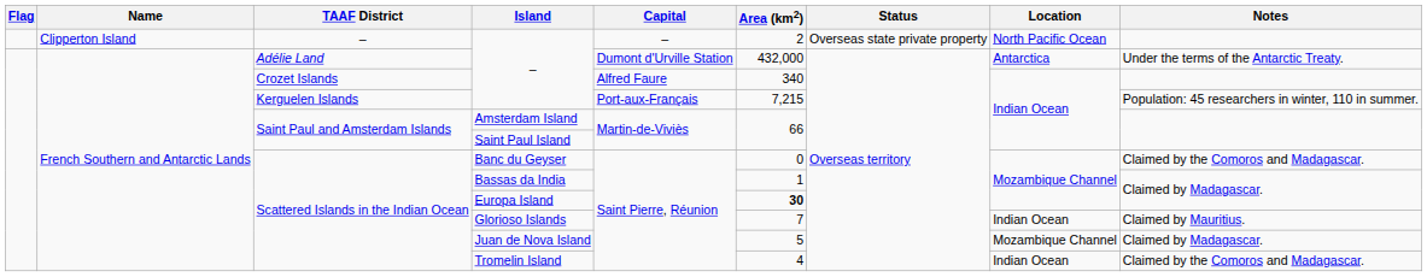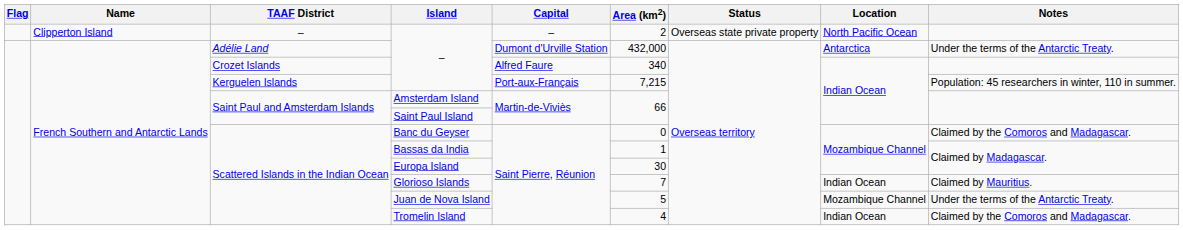 <table class="wikitable">
 <tr>
 <th><a href='#'>Flag</a></th>
 <th>Name</th>
 <th><a href='#'>TAAF</a> District</th>
 <th><a href='#'>Island</a></th>
 <th><a href='#'>Capital</a></th>
 <th><a href='#'>Area</a> (km<sup>2</sup>)</th>
 <th>Status</th>
 <th>Location</th>
 <th>Notes</th>
 </tr>
 <tr>
 <td></td>
 <td><a href='#'>Clipperton Island</a></td>
 <td align="center">–</td>
 <td rowspan="4" align="center">–</td>
 <td align="center">–</td>
 <td align="right">2</td>
 <td>Overseas state private property</td>
 <td><a href='#'>North Pacific Ocean</a></td>
 <td></td>
 </tr>
 <tr>
 <td rowspan="11"></td>
 <td rowspan="11"><a href='#'>French Southern and Antarctic Lands</a></td>
 <td><em><a href='#'>Adélie Land</a></em></td>
 <td><a href='#'>Dumont d'Urville Station</a></td>
 <td align="right">432,000</td>
 <td rowspan="11"><a href='#'>Overseas territory</a></td>
 <td><a href='#'>Antarctica</a></td>
 <td>Under the terms of the <a href='#'>Antarctic Treaty</a>.</td>
 </tr>
 <tr>
 <td><a href='#'>Crozet Islands</a></td>
 <td><a href='#'>Alfred Faure</a></td>
 <td align="right">340</td>
 <td rowspan="4"><a href='#'>Indian Ocean</a></td>
 <td></td>
 </tr>
 <tr>
 <td><a href='#'>Kerguelen Islands</a></td>
 <td><a href='#'>Port-aux-Français</a></td>
 <td align="right">7,215</td>
 <td>Population: 45 researchers in winter, 110 in summer.</td>
 </tr>
 <tr>
 <td rowspan="2"><a href='#'>Saint Paul and Amsterdam Islands</a></td>
 <td><a href='#'>Amsterdam Island</a></td>
 <td rowspan="2"><a href='#'>Martin-de-Viviès</a></td>
 <td align="right" rowspan="2">66</td>
 <td rowspan="2"></td>
 </tr>
 <tr>
 <td><a href='#'>Saint Paul Island</a></td>
 </tr>
 <tr>
 <td rowspan="6"><a href='#'>Scattered Islands in the Indian Ocean</a></td>
 <td><a href='#'>Banc du Geyser</a></td>
 <td rowspan="6"><a href='#'>Saint Pierre</a>, <a href='#'>Réunion</a></td>
 <td align="right">0</td>
 <td rowspan="3"><a href='#'>Mozambique Channel</a></td>
 <td>Claimed by the <a href='#'>Comoros</a> and <a href='#'>Madagascar</a>.</td>
 </tr>
 <tr>
 <td><a href='#'>Bassas da India</a></td>
 <td align="right">1</td>
 <td rowspan="2">Claimed by <a href='#'>Madagascar</a>.</td>
 </tr>
 <tr>
 <td><a href='#'>Europa Island</a></td>
-<td align="right"><strong>30</strong></td>
+<td align="right">30</td>
 </tr>
 <tr>
 <td><a href='#'>Glorioso Islands</a></td>
 <td align="right">7</td>
 <td>Indian Ocean</td>
 <td>Claimed by <a href='#'>Mauritius</a>.</td>
 </tr>
 <tr>
 <td><a href='#'>Juan de Nova Island</a></td>
 <td align="right">5</td>
 <td>Mozambique Channel</td>
-<td>Claimed by <a href='#'>Madagascar</a>.</td>
+<td>Under the terms of the <a href='#'>Antarctic Treaty</a>.</td>
 </tr>
 <tr>
 <td><a href='#'>Tromelin Island</a></td>
 <td align="right">4</td>
 <td>Indian Ocean</td>
 <td>Claimed by the <a href='#'>Comoros</a> and <a href='#'>Madagascar</a>.</td>
 </tr>
 </table>
